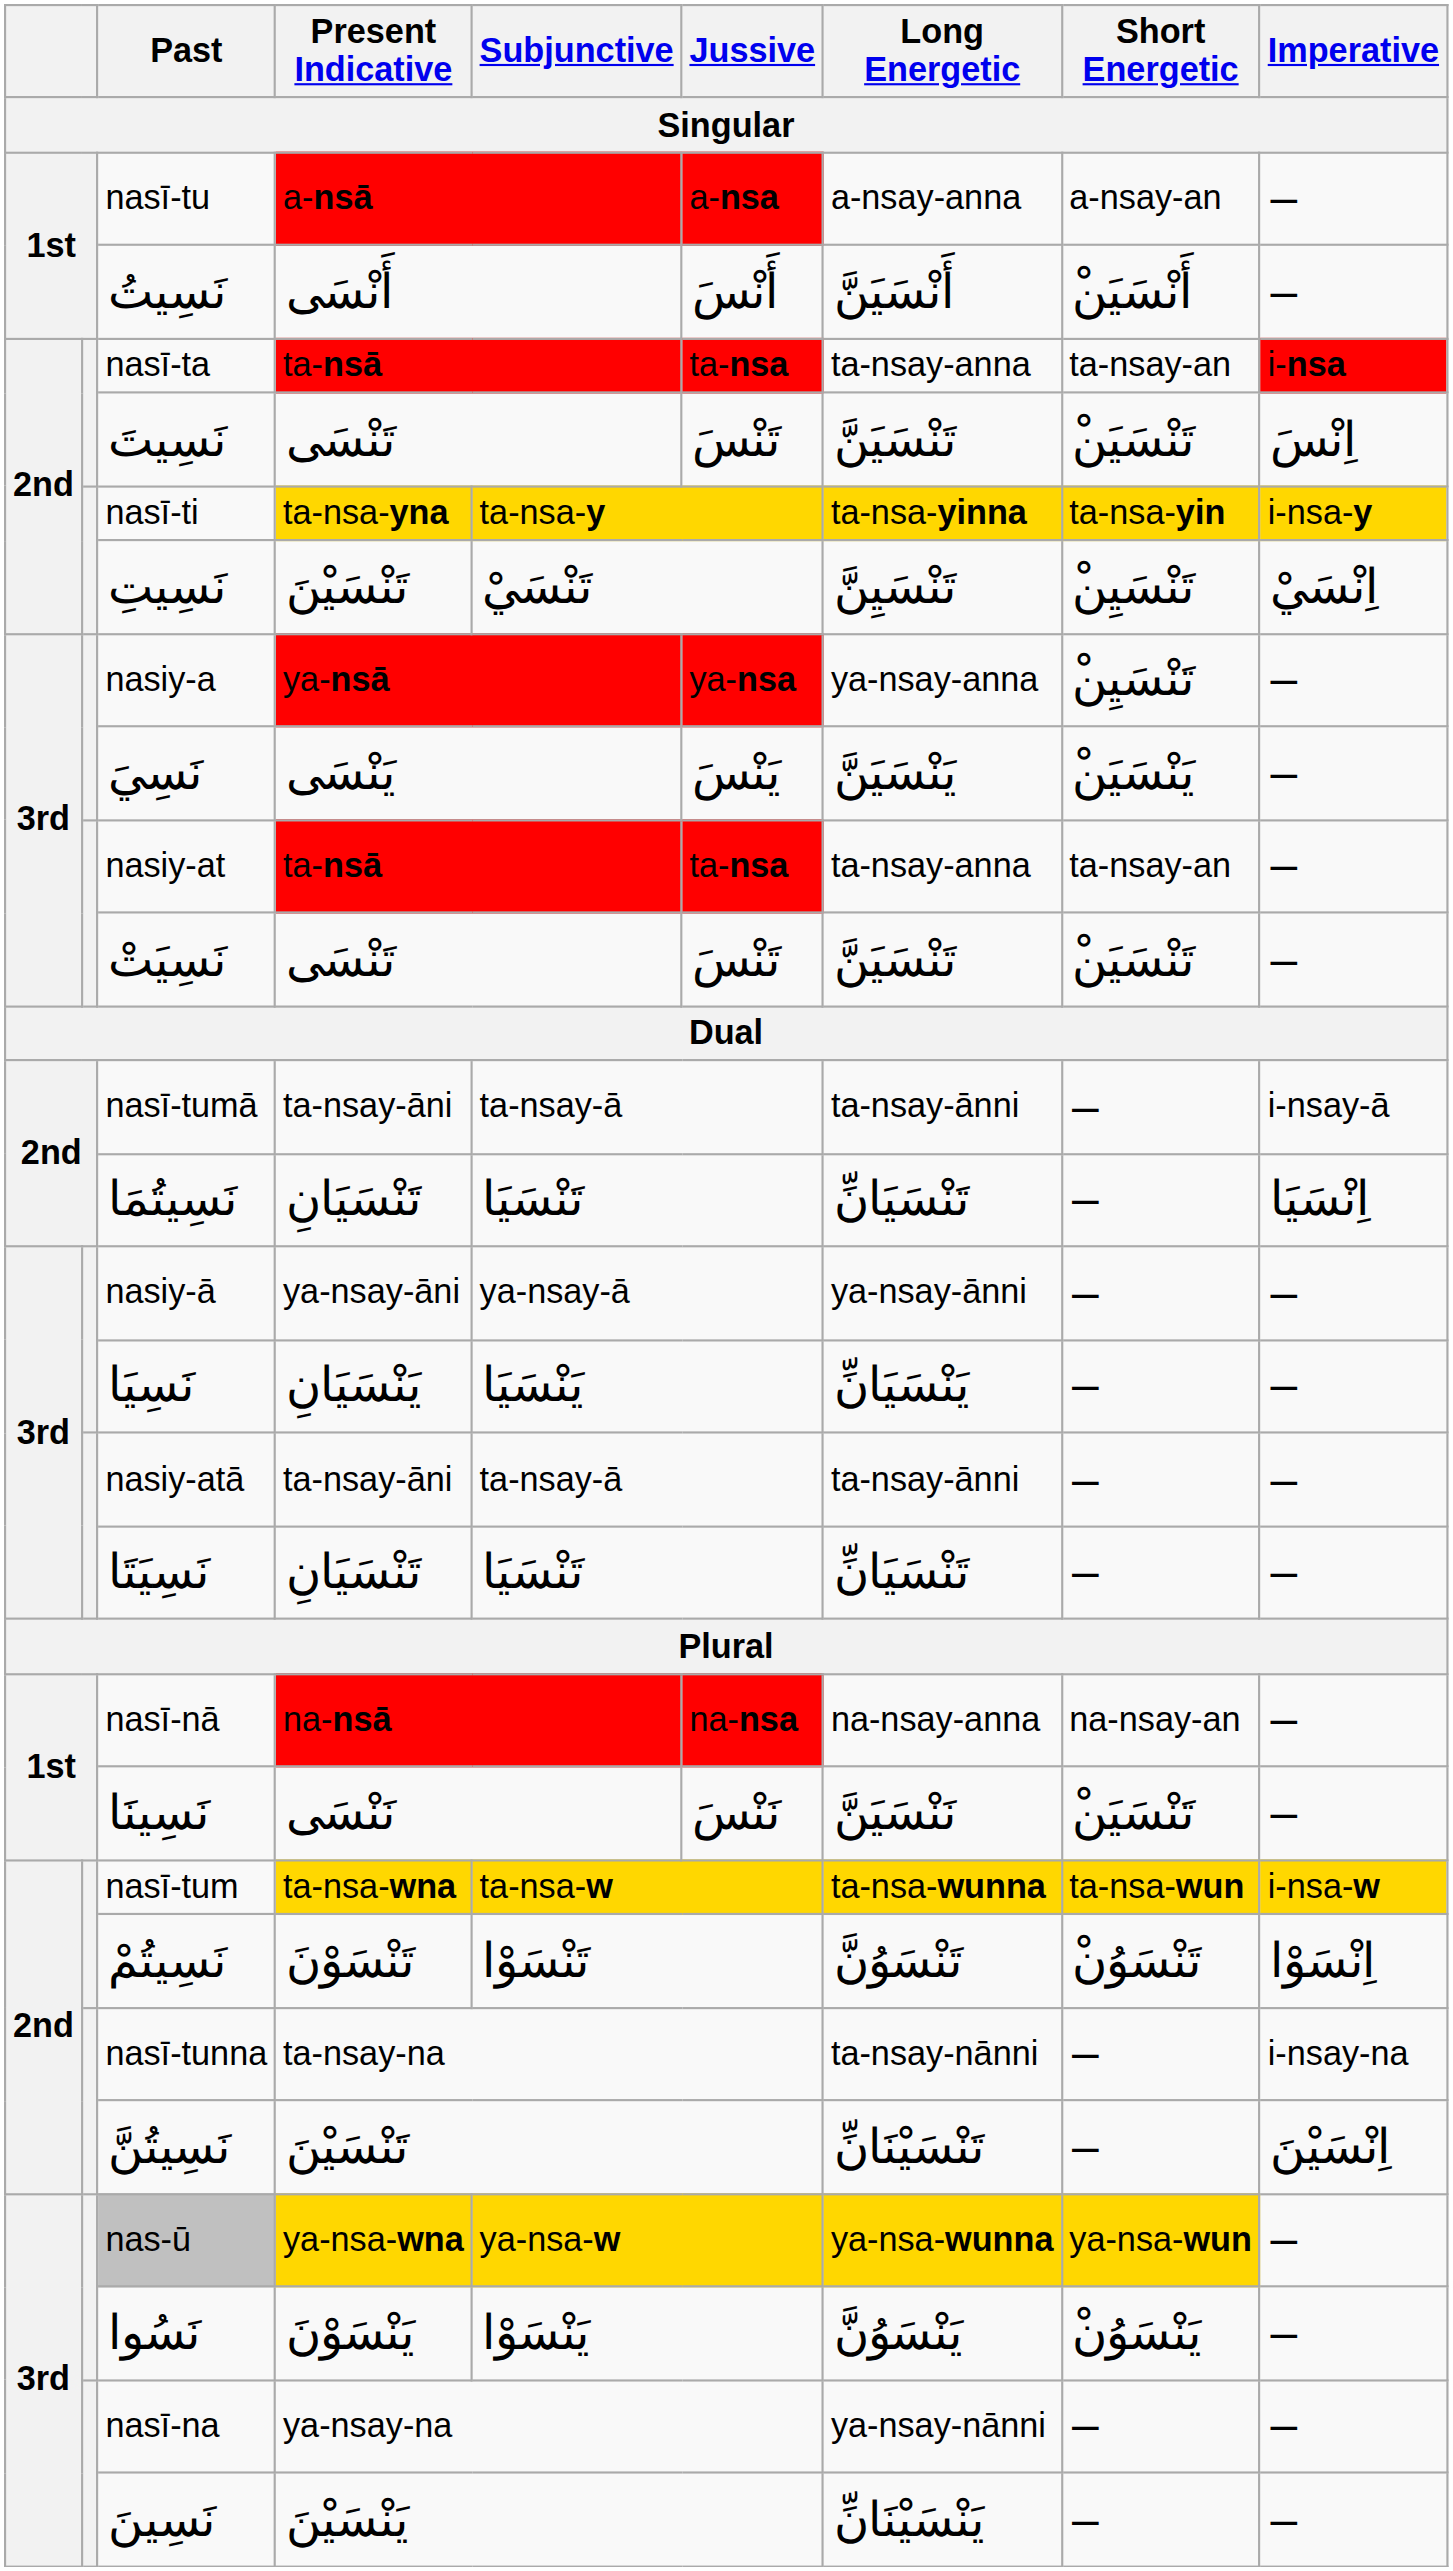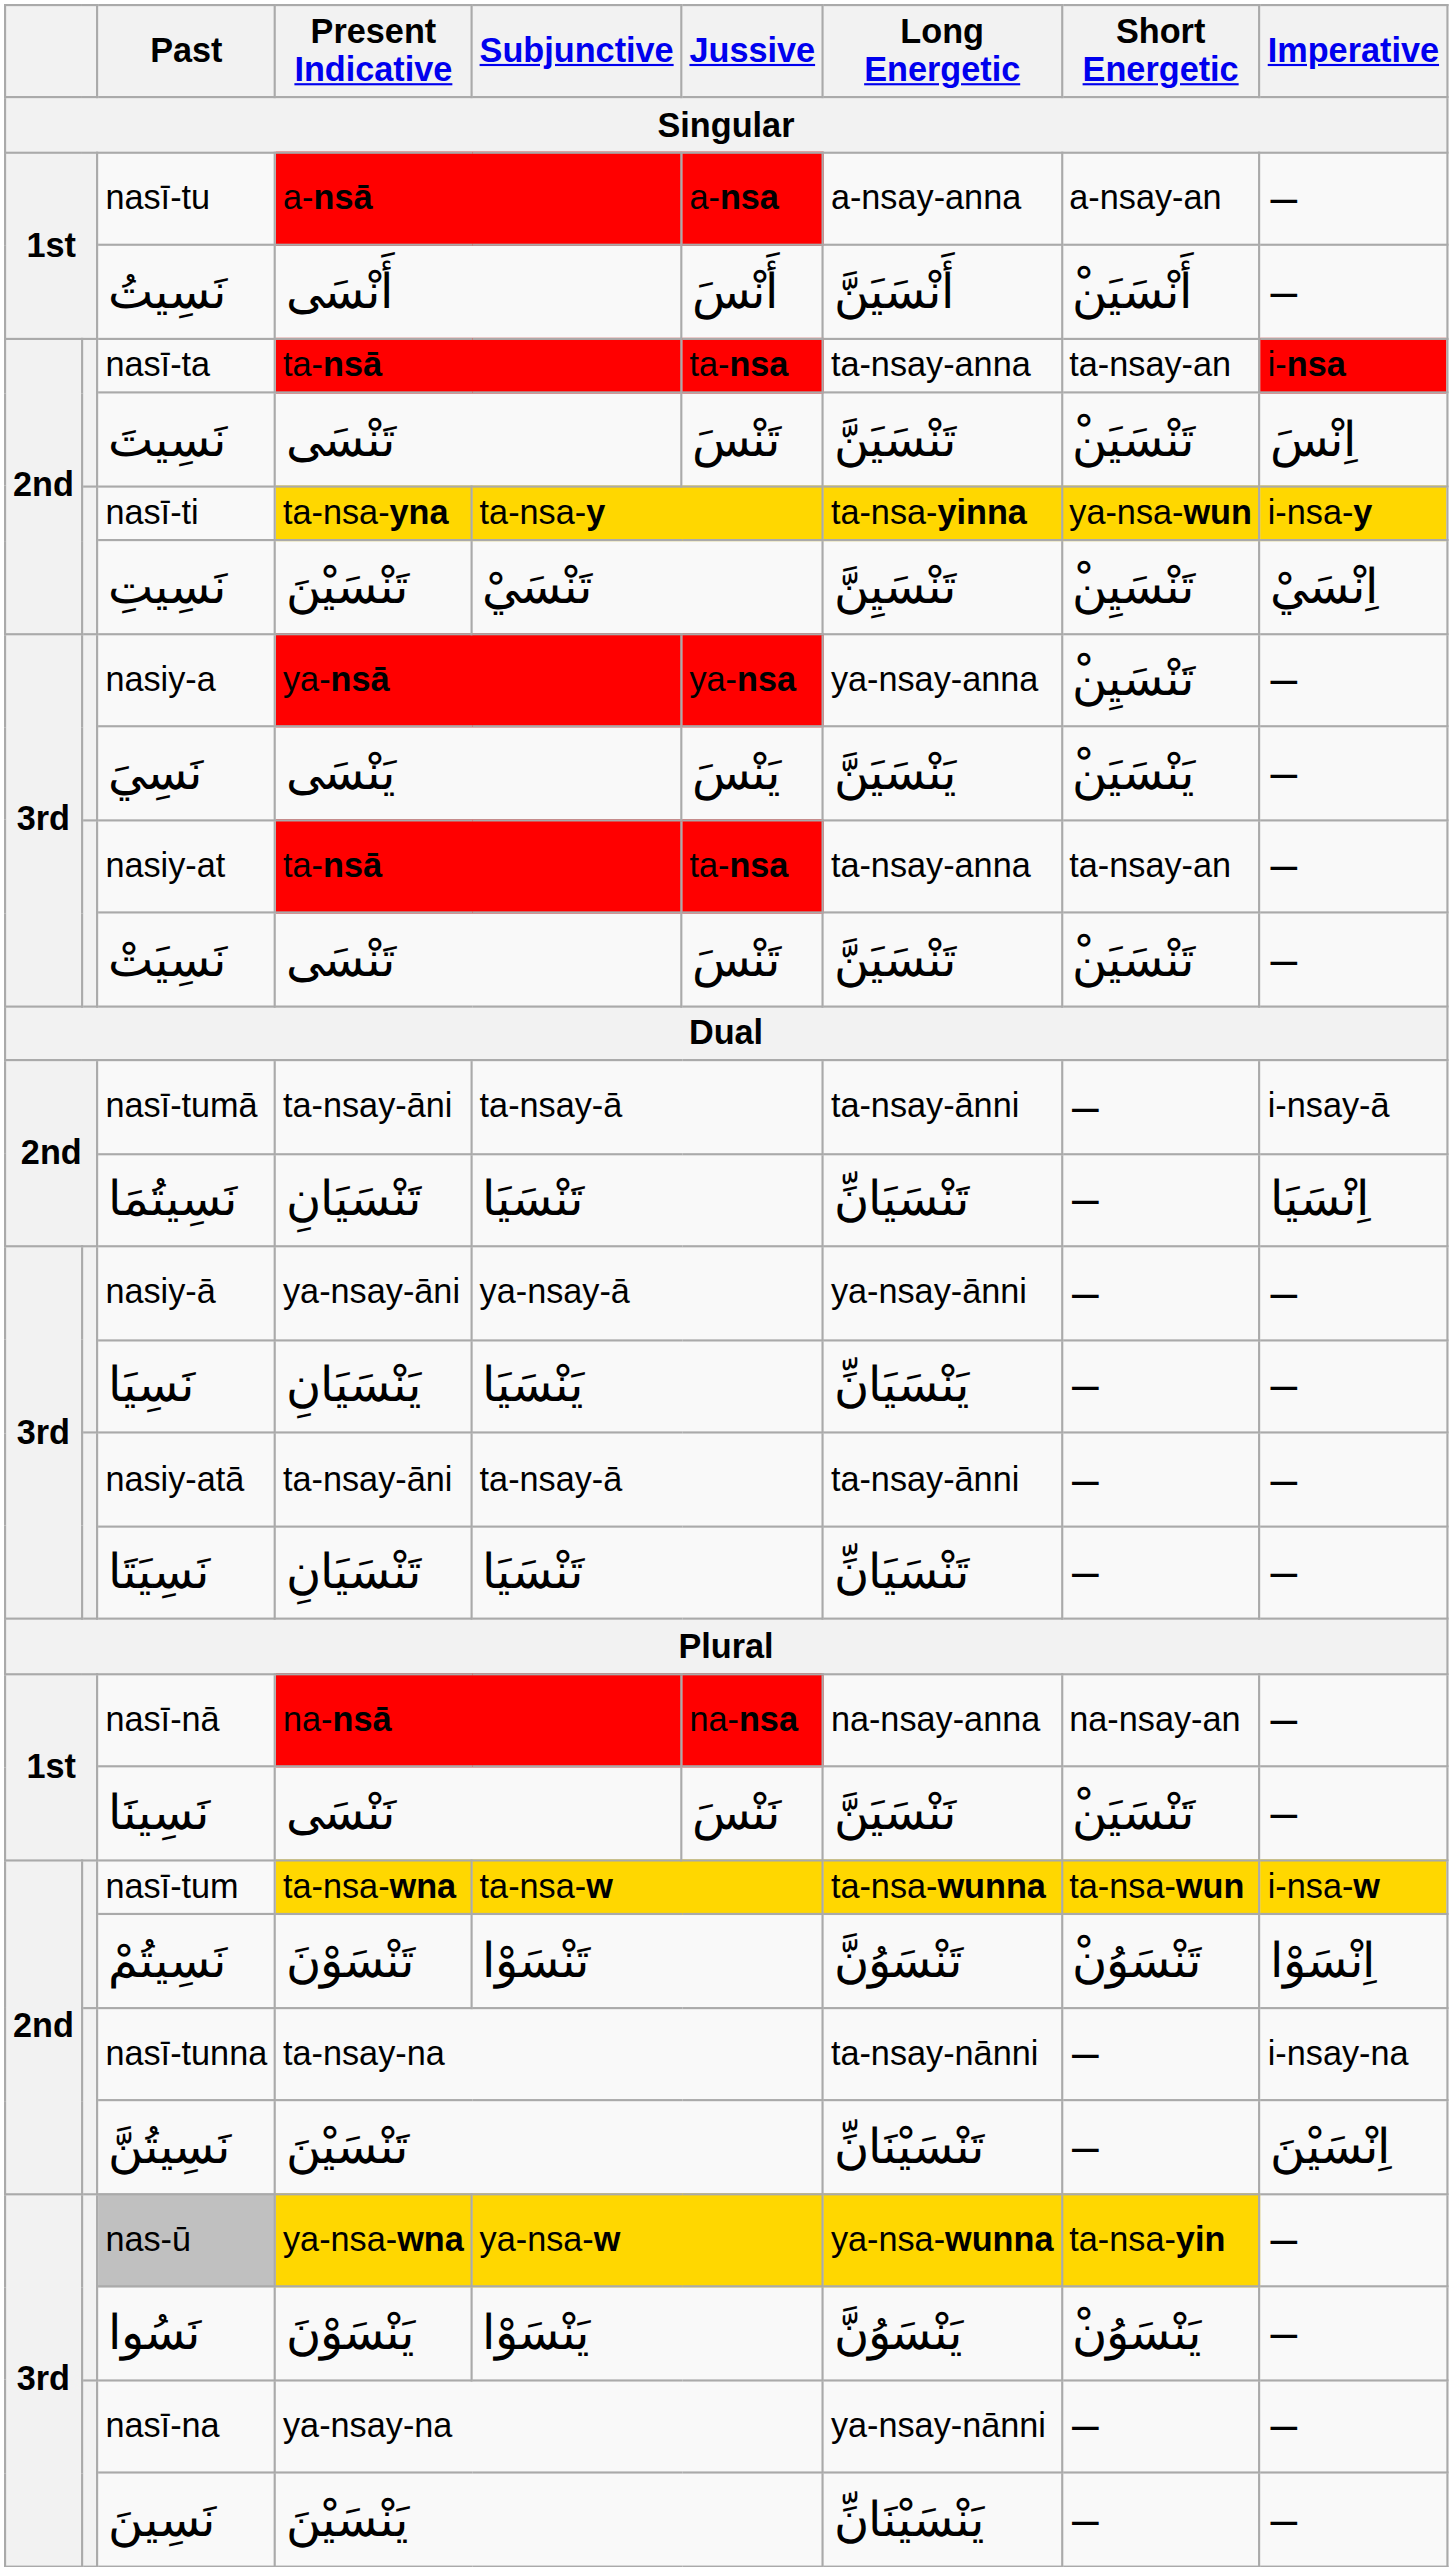 <table class="wikitable nowrap">
 <tr>
 <th colspan="2"></th>
 <th>Past</th>
 <th>Present<br><a href='#'>Indicative</a></th>
 <th><a href='#'>Subjunctive</a></th>
 <th><a href='#'>Jussive</a></th>
 <th>Long<br><a href='#'>Energetic</a></th>
 <th>Short<br><a href='#'>Energetic</a></th>
 <th><a href='#'>Imperative</a></th>
 </tr>
 <tr>
 <th width="100%" colspan="9">Singular</th>
 </tr>
 <tr>
 <th rowspan="2" colspan="2">1st</th>
 <td>nasī-tu</td>
 <td colspan="2" style="background: red;">a-<strong>nsā</strong></td>
 <td style="background: red;">a-<strong>nsa</strong></td>
 <td>a-nsay-anna</td>
 <td>a-nsay-an</td>
 <td style="font-size: 140%; line-height: 150%;">–</td>
 </tr>
 <tr>
 <td style="font-size: 140%; line-height: 150%;">نَسِيتُ</td>
 <td colspan="2" style="font-size: 140%; line-height: 150%;">أَنْسَى</td>
 <td style="font-size: 140%; line-height: 150%;">أَنْسَ</td>
 <td style="font-size: 140%; line-height: 150%;">أَنْسَيَنَّ</td>
 <td style="font-size: 140%; line-height: 150%;">ْأَنْسَيَن</td>
 <td style="font-size: 140%; line-height: 150%;">–</td>
 </tr>
 <tr>
 <th rowspan="4">2nd</th>
 <th rowspan="2"></th>
 <td>nasī-ta</td>
 <td colspan="2" style="background: red;">ta-<strong>nsā</strong></td>
 <td style="background: red;">ta-<strong>nsa</strong></td>
 <td>ta-nsay-anna</td>
 <td>ta-nsay-an</td>
 <td style="background: red;">i-<strong>nsa</strong></td>
 </tr>
 <tr>
 <td style="font-size: 140%; line-height: 150%;">نَسِيتَ</td>
 <td colspan="2" style="font-size: 140%; line-height: 150%;">تَنْسَى</td>
 <td style="font-size: 140%; line-height: 150%;">تَنْسَ</td>
 <td style="font-size: 140%; line-height: 150%;">تَنْسَيَنَّ</td>
 <td style="font-size: 140%; line-height: 150%;">ْتَنْسَيَن</td>
 <td style="font-size: 140%; line-height: 150%;">اِنْسَ</td>
 </tr>
 <tr>
 <th rowspan="2"></th>
 <td>nasī-ti</td>
 <td style="background: gold;">ta-nsa-<strong>yna</strong></td>
 <td colspan="2" style="background: gold;">ta-nsa-<strong>y</strong></td>
 <td style="background: gold;">ta-nsa-<strong>yinna</strong></td>
-<td style="background: gold;">ta-nsa-<strong>yin</strong></td>
+<td style="background: gold;">ya-nsa-<strong>wun</strong></td>
 <td style="background: gold;">i-nsa-<strong>y</strong></td>
 </tr>
 <tr>
 <td style="font-size: 140%; line-height: 150%;">نَسِيتِ</td>
 <td style="font-size: 140%; line-height: 150%;">تَنْسَيْنَ</td>
 <td colspan="2" style="font-size: 140%; line-height: 150%;">تَنْسَيْ</td>
 <td style="font-size: 140%; line-height: 150%;">تَنْسَيِنَّ</td>
 <td style="font-size: 140%; line-height: 150%;">ْتَنْسَيِن</td>
 <td style="font-size: 140%; line-height: 150%;">اِنْسَيْ</td>
 </tr>
 <tr>
 <th rowspan="4">3rd</th>
 <th rowspan="2"></th>
 <td>nasiy-a</td>
 <td colspan="2" style="background: red;">ya-<strong>nsā</strong></td>
 <td style="background: red;">ya-<strong>nsa</strong></td>
 <td>ya-nsay-anna</td>
 <td style="font-size: 140%; line-height: 150%;">ْتَنْسَيِن</td>
 <td style="font-size: 140%; line-height: 150%;">–</td>
 </tr>
 <tr>
 <td style="font-size: 140%; line-height: 150%;">نَسِيَ</td>
 <td colspan="2" style="font-size: 140%; line-height: 150%;">يَنْسَى</td>
 <td style="font-size: 140%; line-height: 150%;">يَنْسَ</td>
 <td style="font-size: 140%; line-height: 150%;">يَنْسَيَنَّ</td>
 <td style="font-size: 140%; line-height: 150%;">ْيَنْسَيَن</td>
 <td style="font-size: 140%; line-height: 150%;">–</td>
 </tr>
 <tr>
 <th rowspan="2"></th>
 <td>nasiy-at</td>
 <td colspan="2" style="background: red;">ta-<strong>nsā</strong></td>
 <td style="background: red;">ta-<strong>nsa</strong></td>
 <td>ta-nsay-anna</td>
 <td>ta-nsay-an</td>
 <td style="font-size: 140%; line-height: 150%;">–</td>
 </tr>
 <tr>
 <td style="font-size: 140%; line-height: 150%;">نَسِيَتْ</td>
 <td colspan="2" style="font-size: 140%; line-height: 150%;">تَنْسَى</td>
 <td style="font-size: 140%; line-height: 150%;">تَنْسَ</td>
 <td style="font-size: 140%; line-height: 150%;">تَنْسَيَنَّ</td>
 <td style="font-size: 140%; line-height: 150%;">ْتَنْسَيَن</td>
 <td style="font-size: 140%; line-height: 150%;">–</td>
 </tr>
 <tr>
 <th width="100%" colspan="9">Dual</th>
 </tr>
 <tr>
 <th colspan="2" rowspan="2">2nd</th>
 <td>nasī-tumā</td>
 <td>ta-nsay-āni</td>
 <td colspan="2">ta-nsay-ā</td>
 <td>ta-nsay-ānni</td>
 <td style="font-size: 140%; line-height: 150%;">–</td>
 <td>i-nsay-ā</td>
 </tr>
 <tr>
 <td style="font-size: 140%; line-height: 150%;">نَسِيتُمَا</td>
 <td style="font-size: 140%; line-height: 150%;">تَنْسَيَانِ</td>
 <td colspan="2" style="font-size: 140%; line-height: 150%;">تَنْسَيَا</td>
 <td style="font-size: 140%; line-height: 150%;">تَنْسَيَانِّ</td>
 <td style="font-size: 140%; line-height: 150%;">–</td>
 <td style="font-size: 140%; line-height: 150%;">اِنْسَيَا</td>
 </tr>
 <tr>
 <th rowspan="4">3rd</th>
 <th rowspan="2"></th>
 <td>nasiy-ā</td>
 <td>ya-nsay-āni</td>
 <td colspan="2">ya-nsay-ā</td>
 <td>ya-nsay-ānni</td>
 <td style="font-size: 140%; line-height: 150%;">–</td>
 <td style="font-size: 140%; line-height: 150%;">–</td>
 </tr>
 <tr>
 <td style="font-size: 140%; line-height: 150%;">نَسِيَا</td>
 <td style="font-size: 140%; line-height: 150%;">يَنْسَيَانِ</td>
 <td colspan="2" style="font-size: 140%; line-height: 150%;">يَنْسَيَا</td>
 <td style="font-size: 140%; line-height: 150%;">يَنْسَيَانِّ</td>
 <td style="font-size: 140%; line-height: 150%;">–</td>
 <td style="font-size: 140%; line-height: 150%;">–</td>
 </tr>
 <tr>
 <th rowspan="2"></th>
 <td>nasiy-atā</td>
 <td>ta-nsay-āni</td>
 <td colspan="2">ta-nsay-ā</td>
 <td>ta-nsay-ānni</td>
 <td style="font-size: 140%; line-height: 150%;">–</td>
 <td style="font-size: 140%; line-height: 150%;">–</td>
 </tr>
 <tr>
 <td style="font-size: 140%; line-height: 150%;">نَسِيَتَا</td>
 <td style="font-size: 140%; line-height: 150%;">تَنْسَيَانِ</td>
 <td colspan="2" style="font-size: 140%; line-height: 150%;">تَنْسَيَا</td>
 <td style="font-size: 140%; line-height: 150%;">تَنْسَيَانِّ</td>
 <td style="font-size: 140%; line-height: 150%;">–</td>
 <td style="font-size: 140%; line-height: 150%;">–</td>
 </tr>
 <tr>
 <th width="100%" colspan="9">Plural</th>
 </tr>
 <tr>
 <th rowspan="2" colspan="2">1st</th>
 <td>nasī-nā</td>
 <td colspan="2" style="background: red;">na-<strong>nsā</strong></td>
 <td style="background: red;">na-<strong>nsa</strong></td>
 <td>na-nsay-anna</td>
 <td>na-nsay-an</td>
 <td style="font-size: 140%; line-height: 150%;">–</td>
 </tr>
 <tr>
 <td style="font-size: 140%; line-height: 150%;">نَسِينَا</td>
 <td colspan="2" style="font-size: 140%; line-height: 150%;">نَنْسَى</td>
 <td style="font-size: 140%; line-height: 150%;">نَنْسَ</td>
 <td style="font-size: 140%; line-height: 150%;">نَنْسَيَنَّ</td>
 <td style="font-size: 140%; line-height: 150%;">ْتَنْسَيَن</td>
 <td style="font-size: 140%; line-height: 150%;">–</td>
 </tr>
 <tr>
 <th rowspan="4">2nd</th>
 <th rowspan="2"></th>
 <td>nasī-tum</td>
 <td style="background: gold;">ta-nsa-<strong>wna</strong></td>
 <td colspan="2" style="background: gold;">ta-nsa-<strong>w</strong></td>
 <td style="background: gold;">ta-nsa-<strong>wunna</strong></td>
 <td style="background: gold;">ta-nsa-<strong>wun</strong></td>
 <td style="background: gold;">i-nsa-<strong>w</strong></td>
 </tr>
 <tr>
 <td style="font-size: 140%; line-height: 150%;">نَسِيتُمْ</td>
 <td style="font-size: 140%; line-height: 150%;">تَنْسَوْنَ</td>
 <td colspan="2" style="font-size: 140%; line-height: 150%;">تَنْسَوْا</td>
 <td style="font-size: 140%; line-height: 150%;">تَنْسَوُنَّ</td>
 <td style="font-size: 140%; line-height: 150%;">ْتَنْسَوُن</td>
 <td style="font-size: 140%; line-height: 150%;">اِنْسَوْا</td>
 </tr>
 <tr>
 <th rowspan="2"></th>
 <td>nasī-tunna</td>
 <td colspan="3">ta-nsay-na</td>
 <td>ta-nsay-nānni</td>
 <td style="font-size: 140%; line-height: 150%;">–</td>
 <td>i-nsay-na</td>
 </tr>
 <tr>
 <td style="font-size: 140%; line-height: 150%;">نَسِيتُنَّ</td>
 <td colspan="3" style="font-size: 140%; line-height: 150%;">تَنْسَيْنَ</td>
 <td style="font-size: 140%; line-height: 150%;">تَنْسَيْنَانِّ</td>
 <td style="font-size: 140%; line-height: 150%;">–</td>
 <td style="font-size: 140%; line-height: 150%;">اِنْسَيْنَ</td>
 </tr>
 <tr>
 <th rowspan="4">3rd</th>
 <th rowspan="2"></th>
 <td style="background: silver;">nas-ū</td>
 <td style="background: gold;">ya-nsa-<strong>wna</strong></td>
 <td colspan="2" style="background: gold;">ya-nsa-<strong>w</strong></td>
 <td style="background: gold;">ya-nsa-<strong>wunna</strong></td>
-<td style="background: gold;">ya-nsa-<strong>wun</strong></td>
+<td style="background: gold;">ta-nsa-<strong>yin</strong></td>
 <td style="font-size: 140%; line-height: 150%;">–</td>
 </tr>
 <tr>
 <td style="font-size: 140%; line-height: 150%;">نَسُوا</td>
 <td style="font-size: 140%; line-height: 150%;">يَنْسَوْنَ</td>
 <td colspan="2" style="font-size: 140%; line-height: 150%;">يَنْسَوْا</td>
 <td style="font-size: 140%; line-height: 150%;">يَنْسَوُنَّ</td>
 <td style="font-size: 140%; line-height: 150%;">ْيَنْسَوُن</td>
 <td style="font-size: 140%; line-height: 150%;">–</td>
 </tr>
 <tr>
 <th rowspan="2"></th>
 <td>nasī-na</td>
 <td colspan="3">ya-nsay-na</td>
 <td>ya-nsay-nānni</td>
 <td style="font-size: 140%; line-height: 150%;">–</td>
 <td style="font-size: 140%; line-height: 150%;">–</td>
 </tr>
 <tr>
 <td style="font-size: 140%; line-height: 150%;">نَسِينَ</td>
 <td colspan="3" style="font-size: 140%; line-height: 150%;">يَنْسَيْنَ</td>
 <td style="font-size: 140%; line-height: 150%;">يَنْسَيْنَانِّ</td>
 <td style="font-size: 140%; line-height: 150%;">–</td>
 <td style="font-size: 140%; line-height: 150%;">–</td>
 </tr>
 </table>
